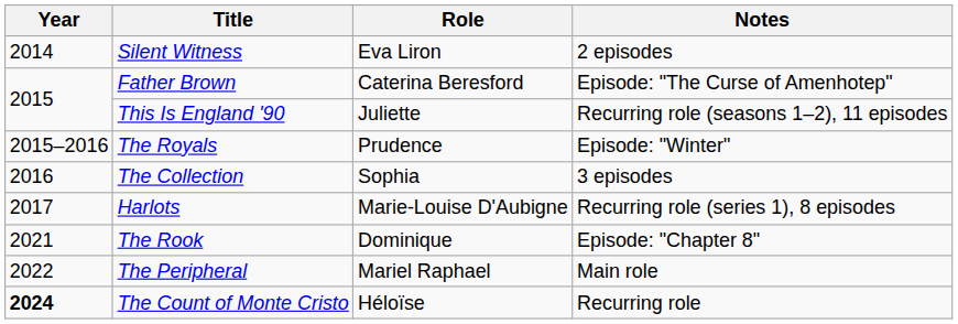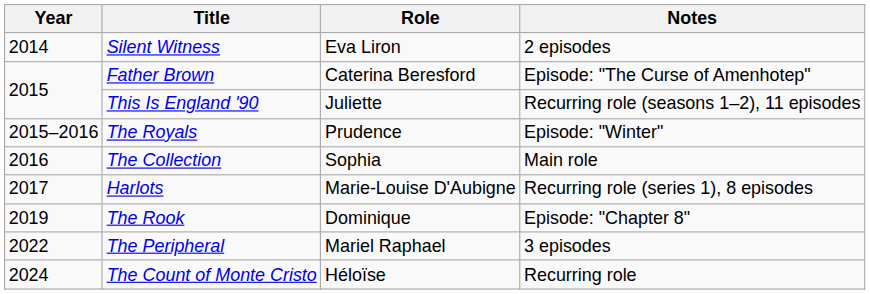 <table class="wikitable sortable">
 <tr>
 <th>Year</th>
 <th>Title</th>
 <th>Role</th>
 <th class="unsortable">Notes</th>
 </tr>
 <tr>
 <td>2014</td>
 <td><em><a href='#'>Silent Witness</a></em></td>
 <td>Eva Liron</td>
 <td>2 episodes</td>
 </tr>
 <tr>
 <td rowspan=2>2015</td>
 <td><em><a href='#'>Father Brown</a></em></td>
 <td>Caterina Beresford</td>
 <td>Episode: "The Curse of Amenhotep"</td>
 </tr>
 <tr>
 <td><em><a href='#'>This Is England '90</a></em></td>
 <td>Juliette</td>
 <td>Recurring role (seasons 1–2), 11 episodes</td>
 </tr>
 <tr>
 <td>2015–2016</td>
 <td><em><a href='#'>The Royals</a></em></td>
 <td>Prudence</td>
 <td>Episode: "Winter"</td>
 </tr>
 <tr>
 <td>2016</td>
 <td><em><a href='#'>The Collection</a></em></td>
 <td>Sophia</td>
-<td>3 episodes</td>
+<td>Main role</td>
 </tr>
 <tr>
 <td>2017</td>
 <td><em><a href='#'>Harlots</a></em></td>
 <td>Marie-Louise D'Aubigne</td>
 <td>Recurring role (series 1), 8 episodes</td>
 </tr>
 <tr>
-<td>2021</td>
+<td>2019</td>
 <td><em><a href='#'>The Rook</a></em></td>
 <td>Dominique</td>
 <td>Episode: "Chapter 8"</td>
 </tr>
 <tr>
 <td>2022</td>
 <td><em><a href='#'>The Peripheral</a></em></td>
 <td>Mariel Raphael</td>
-<td>Main role</td>
+<td>3 episodes</td>
 </tr>
 <tr>
-<td><strong>2024</strong></td>
+<td>2024</td>
 <td><em><a href='#'>The Count of Monte Cristo</a></td>
 <td>Héloïse</td>
 <td>Recurring role</td>
 </tr>
 </table>
